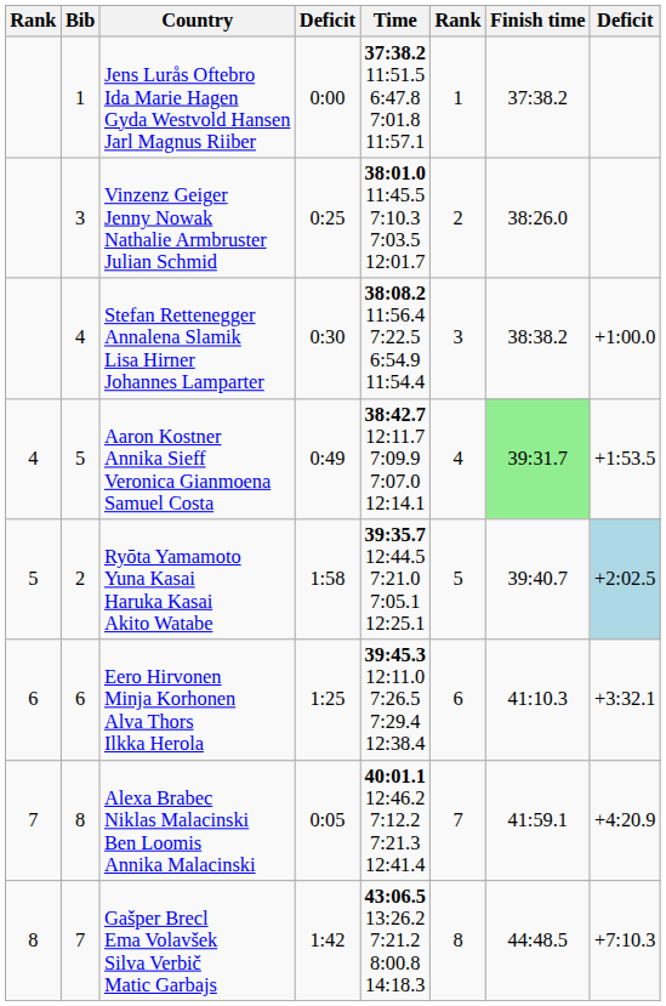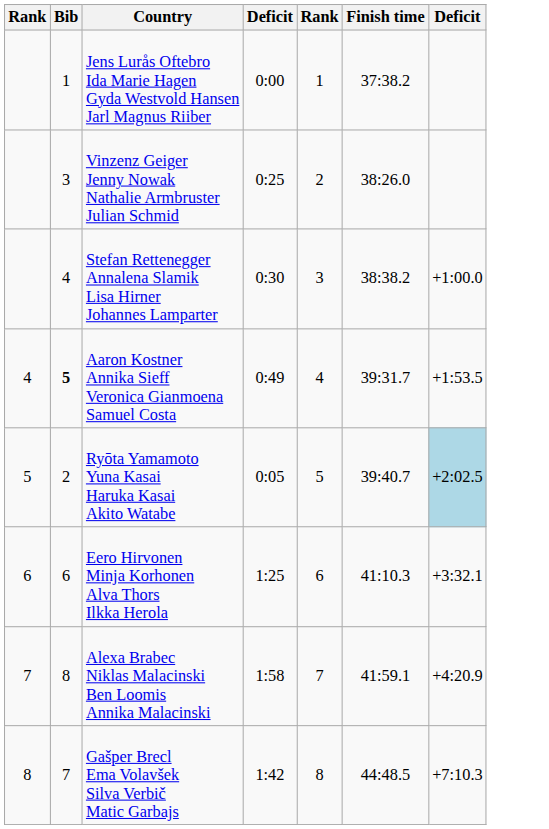 <table class="wikitable sortable" style="text-align:center">
 <tr>
 <th>Rank</th>
 <th>Bib</th>
 <th>Country</th>
 <th>Deficit</th>
-<th>Time</th>
 <th>Rank</th>
 <th>Finish time</th>
 <th>Deficit</th>
 </tr>
 <tr>
 <td></td>
 <td>1</td>
 <td align=left><br><a href='#'>Jens Lurås Oftebro</a><br><a href='#'>Ida Marie Hagen</a><br><a href='#'>Gyda Westvold Hansen</a><br><a href='#'>Jarl Magnus Riiber</a></td>
 <td>0:00</td>
-<td><strong>37:38.2</strong><br>11:51.5<br>6:47.8<br>7:01.8<br>11:57.1</td>
 <td>1</td>
 <td>37:38.2</td>
 <td></td>
 </tr>
 <tr>
 <td></td>
 <td>3</td>
 <td align=left><br><a href='#'>Vinzenz Geiger</a><br><a href='#'>Jenny Nowak</a><br><a href='#'>Nathalie Armbruster</a><br><a href='#'>Julian Schmid</a></td>
 <td>0:25</td>
-<td><strong>38:01.0</strong><br>11:45.5<br>7:10.3<br>7:03.5<br>12:01.7</td>
 <td>2</td>
 <td>38:26.0</td>
 <td></td>
 </tr>
 <tr>
 <td></td>
 <td>4</td>
 <td align=left><br><a href='#'>Stefan Rettenegger</a><br><a href='#'>Annalena Slamik</a><br><a href='#'>Lisa Hirner</a><br><a href='#'>Johannes Lamparter</a></td>
 <td>0:30</td>
-<td><strong>38:08.2</strong><br>11:56.4<br>7:22.5<br>6:54.9<br>11:54.4</td>
 <td>3</td>
 <td>38:38.2</td>
 <td>+1:00.0</td>
 </tr>
 <tr>
 <td>4</td>
-<td>5</td>
+<td><strong>5</strong></td>
 <td align=left><br><a href='#'>Aaron Kostner</a><br><a href='#'>Annika Sieff</a><br><a href='#'>Veronica Gianmoena</a><br><a href='#'>Samuel Costa</a></td>
 <td>0:49</td>
-<td><strong>38:42.7</strong><br>12:11.7<br>7:09.9<br>7:07.0<br>12:14.1</td>
 <td>4</td>
-<td style="background: lightgreen;">39:31.7</td>
+<td>39:31.7</td>
 <td>+1:53.5</td>
 </tr>
 <tr>
 <td>5</td>
 <td>2</td>
 <td align=left><br><a href='#'>Ryōta Yamamoto</a><br><a href='#'>Yuna Kasai</a><br><a href='#'>Haruka Kasai</a><br><a href='#'>Akito Watabe</a></td>
-<td>1:58</td>
-<td><strong>39:35.7</strong><br>12:44.5<br>7:21.0<br>7:05.1<br>12:25.1</td>
+<td>0:05</td>
 <td>5</td>
 <td>39:40.7</td>
 <td style="background: lightblue;">+2:02.5</td>
 </tr>
 <tr>
 <td>6</td>
 <td>6</td>
 <td align=left><br><a href='#'>Eero Hirvonen</a><br><a href='#'>Minja Korhonen</a><br><a href='#'>Alva Thors</a><br><a href='#'>Ilkka Herola</a></td>
 <td>1:25</td>
-<td><strong>39:45.3</strong><br>12:11.0<br>7:26.5<br>7:29.4<br>12:38.4</td>
 <td>6</td>
 <td>41:10.3</td>
 <td>+3:32.1</td>
 </tr>
 <tr>
 <td>7</td>
 <td>8</td>
 <td align=left><br><a href='#'>Alexa Brabec</a><br><a href='#'>Niklas Malacinski</a><br><a href='#'>Ben Loomis</a><br><a href='#'>Annika Malacinski</a></td>
-<td>0:05</td>
-<td><strong>40:01.1</strong><br>12:46.2<br>7:12.2<br>7:21.3<br>12:41.4</td>
+<td>1:58</td>
 <td>7</td>
 <td>41:59.1</td>
 <td>+4:20.9</td>
 </tr>
 <tr>
 <td>8</td>
 <td>7</td>
 <td align=left><br><a href='#'>Gašper Brecl</a><br><a href='#'>Ema Volavšek</a><br><a href='#'>Silva Verbič</a><br><a href='#'>Matic Garbajs</a></td>
 <td>1:42</td>
-<td><strong>43:06.5</strong><br>13:26.2<br>7:21.2<br>8:00.8<br>14:18.3</td>
 <td>8</td>
 <td>44:48.5</td>
 <td>+7:10.3</td>
 </tr>
 </table>
